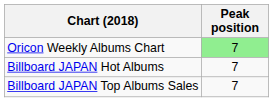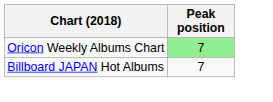 <table class="wikitable plainrowheaders" style="text-align:center;">
 <tr>
 <th>Chart (2018)</th>
 <th style="width:5em;">Peak position</th>
 </tr>
 <tr>
 <td style="text-align:left;"><a href='#'>Oricon</a> Weekly Albums Chart</td>
 <td style="background: lightgreen;">7</td>
 </tr>
 <tr>
 <td style="text-align:left;"><a href='#'>Billboard JAPAN</a> Hot Albums</td>
 <td>7</td>
 </tr>
-<tr>
-<td style="text-align:left;"><a href='#'>Billboard JAPAN</a> Top Albums Sales</td>
-<td>7</td>
-</tr>
 </table>
